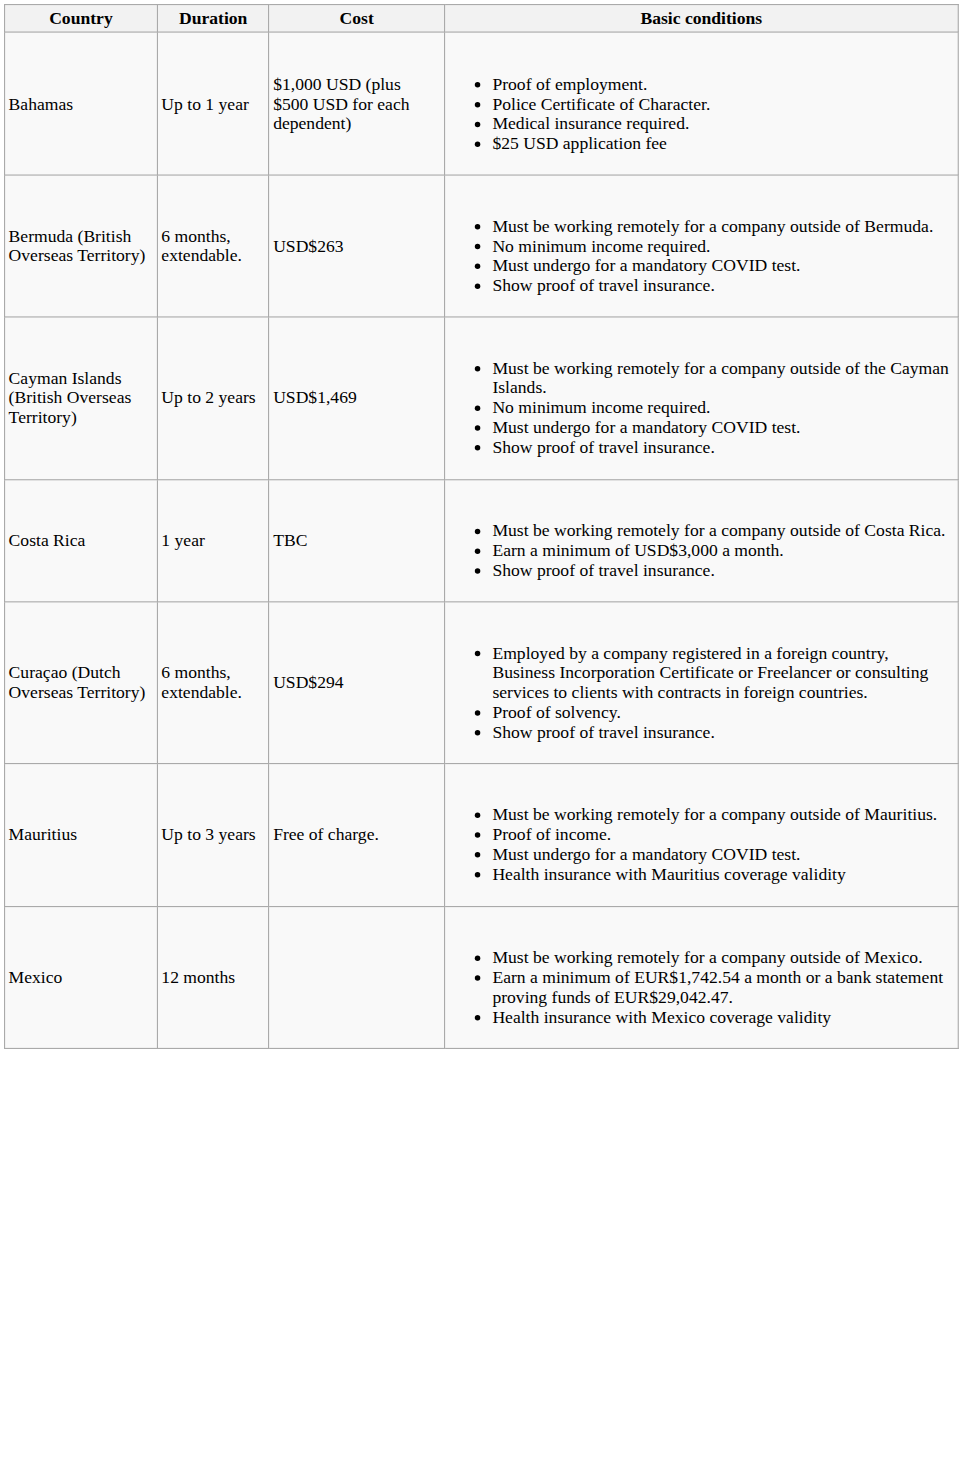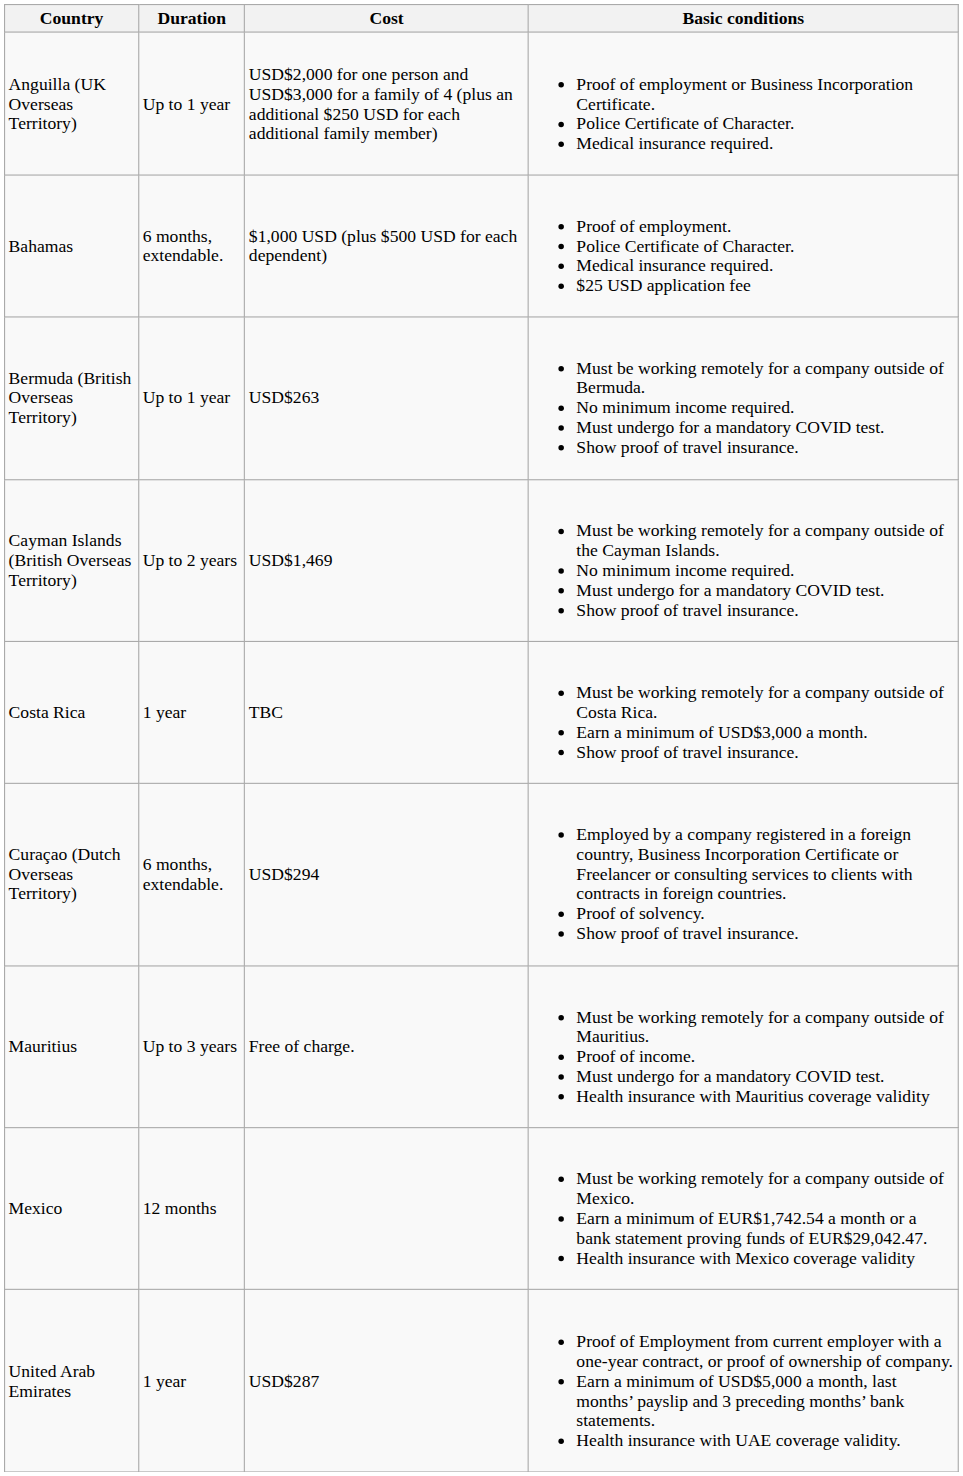 <table class="wikitable">
 <tr>
 <th>Country</th>
 <th>Duration</th>
 <th>Cost</th>
 <th>Basic conditions</th>
 </tr>
 <tr>
+<td>Anguilla (UK Overseas Territory)</td>
+<td>Up to 1 year</td>
+<td>USD$2,000 for one person and USD$3,000 for a family of 4 (plus an additional $250 USD for each additional family member)</td>
+<td><br><ul><li>Proof of employment or Business Incorporation Certificate.</li><li>Police Certificate of Character.</li><li>Medical insurance required.</li></ul></td>
+</tr>
+<tr>
 <td>Bahamas</td>
-<td>Up to 1 year</td>
+<td>6 months, extendable.</td>
 <td>$1,000 USD (plus $500 USD for each dependent)</td>
 <td><br><ul><li>Proof of employment.</li><li>Police Certificate of Character.</li><li>Medical insurance required.</li><li>$25 USD application fee</li></ul></td>
 </tr>
 <tr>
 <td>Bermuda (British Overseas Territory)</td>
-<td>6 months, extendable.</td>
+<td>Up to 1 year</td>
 <td>USD$263</td>
 <td><br><ul><li>Must be working remotely for a company outside of Bermuda.</li><li>No minimum income required.</li><li>Must undergo for a mandatory COVID test.</li><li>Show proof of travel insurance.</li></ul></td>
 </tr>
 <tr>
 <td>Cayman Islands (British Overseas Territory)</td>
 <td>Up to 2 years</td>
 <td>USD$1,469</td>
 <td><br><ul><li>Must be working remotely for a company outside of the Cayman Islands.</li><li>No minimum income required.</li><li>Must undergo for a mandatory COVID test.</li><li>Show proof of travel insurance.</li></ul></td>
 </tr>
 <tr>
 <td>Costa Rica</td>
 <td>1 year</td>
 <td>TBC</td>
 <td><br><ul><li>Must be working remotely for a company outside of Costa Rica.</li><li>Earn a minimum of USD$3,000 a month.</li><li>Show proof of travel insurance.</li></ul></td>
 </tr>
 <tr>
 <td>Curaçao (Dutch Overseas Territory)</td>
 <td>6 months, extendable.</td>
 <td>USD$294</td>
 <td><br><ul><li>Employed by a company registered in a foreign country, Business Incorporation Certificate or Freelancer or consulting services to clients with contracts in foreign countries.</li><li>Proof of solvency.</li><li>Show proof of travel insurance.</li></ul></td>
 </tr>
 <tr>
 <td>Mauritius</td>
 <td>Up to 3 years</td>
 <td>Free of charge.</td>
 <td><br><ul><li>Must be working remotely for a company outside of Mauritius.</li><li>Proof of income.</li><li>Must undergo for a mandatory COVID test.</li><li>Health insurance with Mauritius coverage validity</li></ul></td>
 </tr>
 <tr>
 <td>Mexico</td>
 <td>12 months</td>
 <td></td>
 <td><br><ul><li>Must be working remotely for a company outside of Mexico.</li><li>Earn a minimum of EUR$1,742.54 a month or a bank statement proving funds of EUR$29,042.47.</li><li>Health insurance with Mexico coverage validity</li></ul></td>
 </tr>
+<tr>
+<td>United Arab Emirates</td>
+<td>1 year</td>
+<td>USD$287</td>
+<td><br><ul><li>Proof of Employment from current employer with a one-year contract, or proof of ownership of company.</li><li>Earn a minimum of USD$5,000 a month, last months’ payslip and 3 preceding months’ bank statements.</li><li>Health insurance with UAE coverage validity.</li></ul></td>
+</tr>
 </table>
